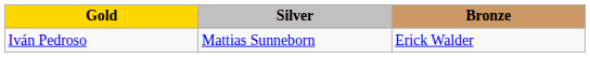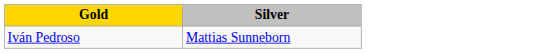 <table class="wikitable" style="text-align:left">
 <tr align="center">
 <td width=200 bgcolor=gold><strong>Gold</strong></td>
 <td width=200 bgcolor=silver><strong>Silver</strong></td>
-<td width=200 bgcolor=CC9966><strong>Bronze</strong></td>
 </tr>
 <tr>
 <td><a href='#'>Iván Pedroso</a><br><em></em></td>
 <td><a href='#'>Mattias Sunneborn</a><br><em></em></td>
-<td><a href='#'>Erick Walder</a><br><em></em></td>
 </tr>
 </table>
